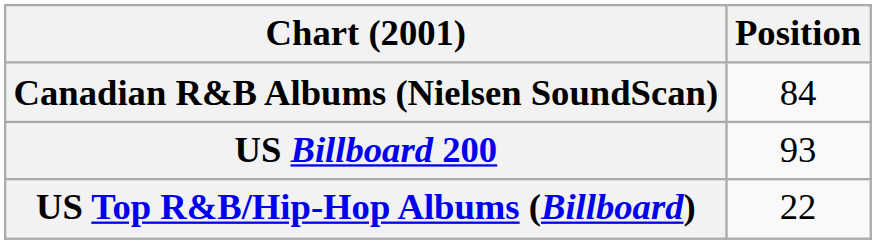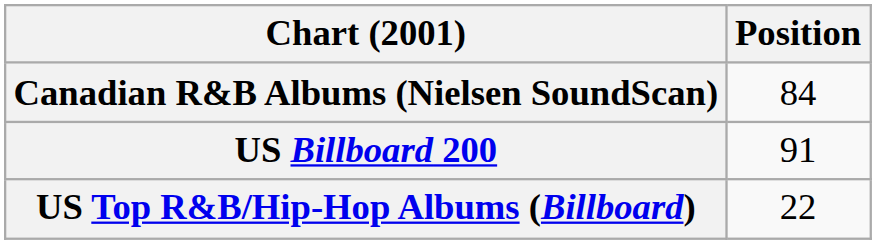 <table class="wikitable sortable plainrowheaders">
 <tr>
 <th align="left">Chart (2001)</th>
 <th align="left">Position</th>
 </tr>
 <tr>
 <th scope="row">Canadian R&B Albums (Nielsen SoundScan)</th>
 <td style="text-align:center;">84</td>
 </tr>
 <tr>
 <th scope="row">US <a href='#'><em>Billboard</em> 200</a></th>
-<td style="text-align:center;">93</td>
+<td style="text-align:center;">91</td>
 </tr>
 <tr>
 <th scope="row">US <a href='#'>Top R&B/Hip-Hop Albums</a> (<em><a href='#'>Billboard</a></em>)</th>
 <td style="text-align:center;">22</td>
 </tr>
 </table>
